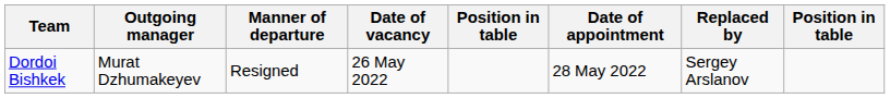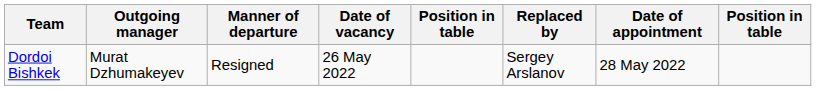 <table class="wikitable">
 <tr>
 <th>Team</th>
 <th>Outgoing manager</th>
 <th>Manner of departure</th>
 <th>Date of vacancy</th>
 <th>Position in table</th>
+<th>Replaced by</th>
 <th>Date of appointment</th>
-<th>Replaced by</th>
 <th>Position in table</th>
 </tr>
 <tr>
 <td><a href='#'>Dordoi Bishkek</a></td>
 <td> Murat Dzhumakeyev</td>
 <td>Resigned</td>
 <td>26 May 2022</td>
 <td></td>
+<td> Sergey Arslanov</td>
 <td>28 May 2022</td>
-<td> Sergey Arslanov</td>
 <td></td>
 </tr>
 </table>
